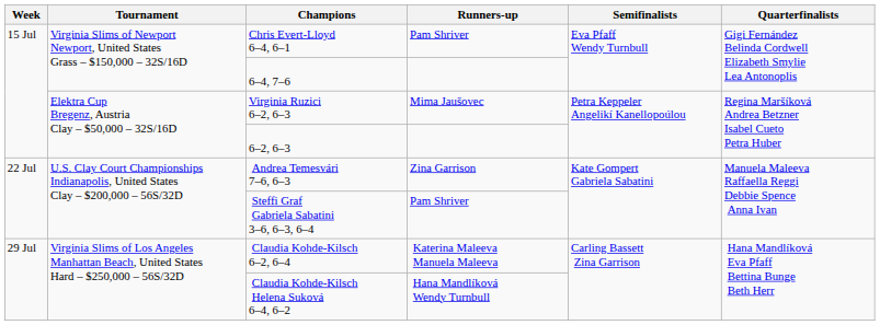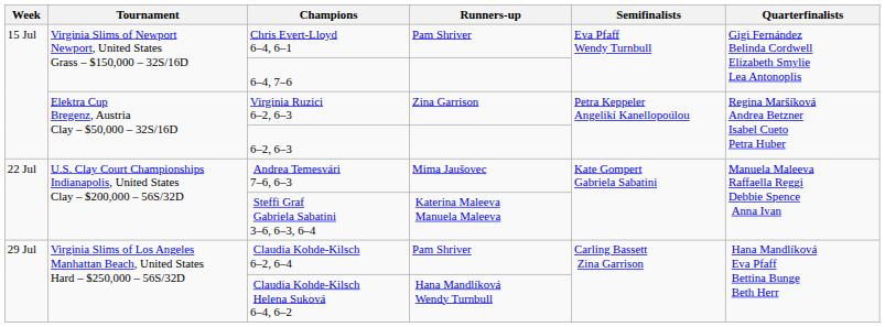 <table class=wikitable style=font-size:95%>
 <tr>
 <th style="width:48px;">Week</th>
 <th style="width:248px;">Tournament</th>
 <th style="width:200px;">Champions</th>
 <th style="width:200px;">Runners-up</th>
 <th style="width:190px;">Semifinalists</th>
 <th style="width:190px;">Quarterfinalists</th>
 </tr>
 <tr valign="top">
 <td rowspan=4>15 Jul</td>
 <td rowspan=2><a href='#'>Virginia Slims of Newport</a><br> <a href='#'>Newport</a>, United States <br>Grass – $150,000 – 32S/16D</td>
 <td> <a href='#'>Chris Evert-Lloyd</a><br>6–4, 6–1</td>
 <td> <a href='#'>Pam Shriver</a></td>
 <td rowspan=2> <a href='#'>Eva Pfaff</a> <br> <a href='#'>Wendy Turnbull</a></td>
 <td rowspan=2> <a href='#'>Gigi Fernández</a> <br> <a href='#'>Belinda Cordwell</a> <br> <a href='#'>Elizabeth Smylie</a> <br> <a href='#'>Lea Antonoplis</a></td>
 </tr>
 <tr valign="top">
 <td> <br>6–4, 7–6</td>
 <td></td>
 </tr>
 <tr valign="top">
 <td rowspan=2><a href='#'>Elektra Cup</a><br> <a href='#'>Bregenz</a>, Austria<br>Clay – $50,000 – 32S/16D</td>
 <td> <a href='#'>Virginia Ruzici</a><br>6–2, 6–3</td>
-<td> <a href='#'>Mima Jaušovec</a></td>
+<td> <a href='#'>Zina Garrison</a></td>
 <td rowspan=2> <a href='#'>Petra Keppeler</a> <br> <a href='#'>Angelikí Kanellopoúlou</a></td>
 <td rowspan=2> <a href='#'>Regina Maršíková</a> <br> <a href='#'>Andrea Betzner</a> <br> <a href='#'>Isabel Cueto</a> <br> <a href='#'>Petra Huber</a></td>
 </tr>
 <tr valign="top">
 <td><br>6–2, 6–3</td>
 <td></td>
 </tr>
 <tr valign="top">
 <td rowspan=2>22 Jul</td>
 <td rowspan=2><a href='#'>U.S. Clay Court Championships</a><br> <a href='#'>Indianapolis</a>, United States <br>Clay – $200,000 – 56S/32D</td>
 <td> <a href='#'>Andrea Temesvári</a><br> 7–6, 6–3</td>
-<td> <a href='#'>Zina Garrison</a></td>
+<td> <a href='#'>Mima Jaušovec</a></td>
 <td rowspan=2> <a href='#'>Kate Gompert</a> <br> <a href='#'>Gabriela Sabatini</a></td>
 <td rowspan=2> <a href='#'>Manuela Maleeva</a>  <br> <a href='#'>Raffaella Reggi</a> <br> <a href='#'>Debbie Spence</a><br> <a href='#'>Anna Ivan</a></td>
 </tr>
 <tr valign="top">
 <td> <a href='#'>Steffi Graf</a><br> <a href='#'>Gabriela Sabatini</a><br>3–6, 6–3, 6–4</td>
-<td> <a href='#'>Pam Shriver</a></td>
+<td> <a href='#'>Katerina Maleeva</a><br> <a href='#'>Manuela Maleeva</a></td>
 </tr>
 <tr valign="top">
 <td rowspan=2>29 Jul</td>
 <td rowspan=2><a href='#'>Virginia Slims of Los Angeles</a><br> <a href='#'>Manhattan Beach</a>, United States <br>Hard – $250,000 – 56S/32D</td>
 <td> <a href='#'>Claudia Kohde-Kilsch</a> <br>6–2, 6–4</td>
-<td> <a href='#'>Katerina Maleeva</a><br> <a href='#'>Manuela Maleeva</a></td>
+<td> <a href='#'>Pam Shriver</a></td>
 <td rowspan=2> <a href='#'>Carling Bassett</a><br> <a href='#'>Zina Garrison</a><br></td>
 <td rowspan=2> <a href='#'>Hana Mandlíková</a><br> <a href='#'>Eva Pfaff</a><br>  <a href='#'>Bettina Bunge</a><br> <a href='#'>Beth Herr</a></td>
 </tr>
 <tr valign="top">
 <td> <a href='#'>Claudia Kohde-Kilsch</a><br> <a href='#'>Helena Suková</a><br> 6–4, 6–2</td>
 <td> <a href='#'>Hana Mandlíková</a><br> <a href='#'>Wendy Turnbull</a></td>
 </tr>
 </table>
